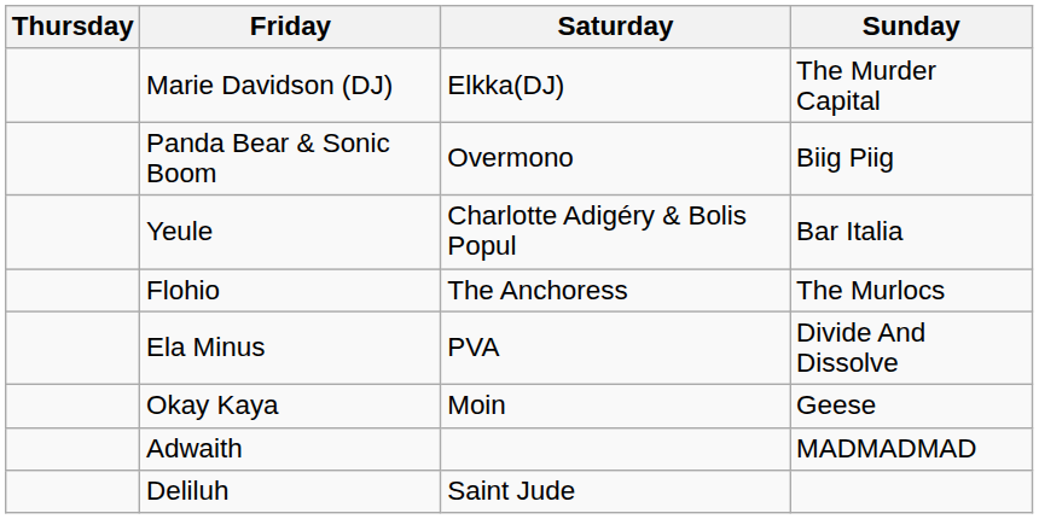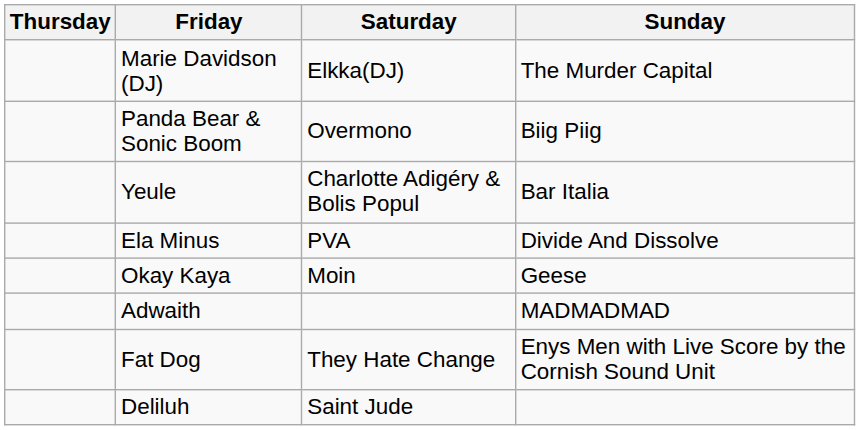 <table class="wikitable">
 <tr>
 <th>Thursday</th>
 <th>Friday</th>
 <th>Saturday</th>
 <th>Sunday</th>
 </tr>
 <tr>
 <td></td>
 <td>Marie Davidson (DJ)</td>
 <td>Elkka(DJ)</td>
 <td>The Murder Capital</td>
 </tr>
 <tr>
 <td></td>
 <td>Panda Bear & Sonic Boom</td>
 <td>Overmono</td>
 <td>Biig Piig</td>
 </tr>
 <tr>
 <td></td>
 <td>Yeule</td>
 <td>Charlotte Adigéry & Bolis Popul</td>
 <td>Bar Italia</td>
 </tr>
 <tr>
 <td></td>
-<td>Flohio</td>
-<td>The Anchoress</td>
-<td>The Murlocs</td>
-</tr>
-<tr>
-<td></td>
 <td>Ela Minus</td>
 <td>PVA</td>
 <td>Divide And Dissolve</td>
 </tr>
 <tr>
 <td></td>
 <td>Okay Kaya</td>
 <td>Moin</td>
 <td>Geese</td>
 </tr>
 <tr>
 <td></td>
 <td>Adwaith</td>
 <td></td>
 <td>MADMADMAD</td>
 </tr>
 <tr>
 <td></td>
+<td>Fat Dog</td>
+<td>They Hate Change</td>
+<td>Enys Men with Live Score by the Cornish Sound Unit</td>
+</tr>
+<tr>
+<td></td>
 <td>Deliluh</td>
 <td>Saint Jude</td>
 <td></td>
 </tr>
 </table>
